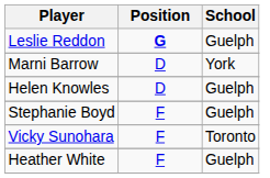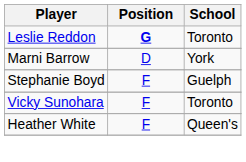 <table class="wikitable">
 <tr>
 <th>Player</th>
 <th>  Position  </th>
 <th>School</th>
 </tr>
 <tr>
 <td><a href='#'>Leslie Reddon</a></td>
 <td align=center><strong><a href='#'>G</a></strong></td>
-<td>Guelph</td>
+<td>Toronto</td>
 </tr>
 <tr>
 </tr>
 <tr>
 <td>Marni Barrow</td>
 <td align=center><a href='#'>D</a></td>
 <td>York</td>
 </tr>
 <tr>
-</tr>
-<tr>
-<td>Helen Knowles</td>
-<td align=center><a href='#'>D</a></td>
-<td>Guelph</td>
 </tr>
 <tr>
 </tr>
 <tr>
 <td>Stephanie Boyd</td>
 <td align=center><a href='#'>F</a></td>
 <td>Guelph</td>
 </tr>
 <tr>
 </tr>
 <tr>
 <td><a href='#'>Vicky Sunohara</a></td>
 <td align=center><a href='#'>F</a></td>
 <td>Toronto</td>
 </tr>
 <tr>
 </tr>
 <tr>
 <td>Heather White</td>
 <td align=center><a href='#'>F</a></td>
-<td>Guelph</td>
+<td>Queen's</td>
 </tr>
 <tr>
 </tr>
 </table>
